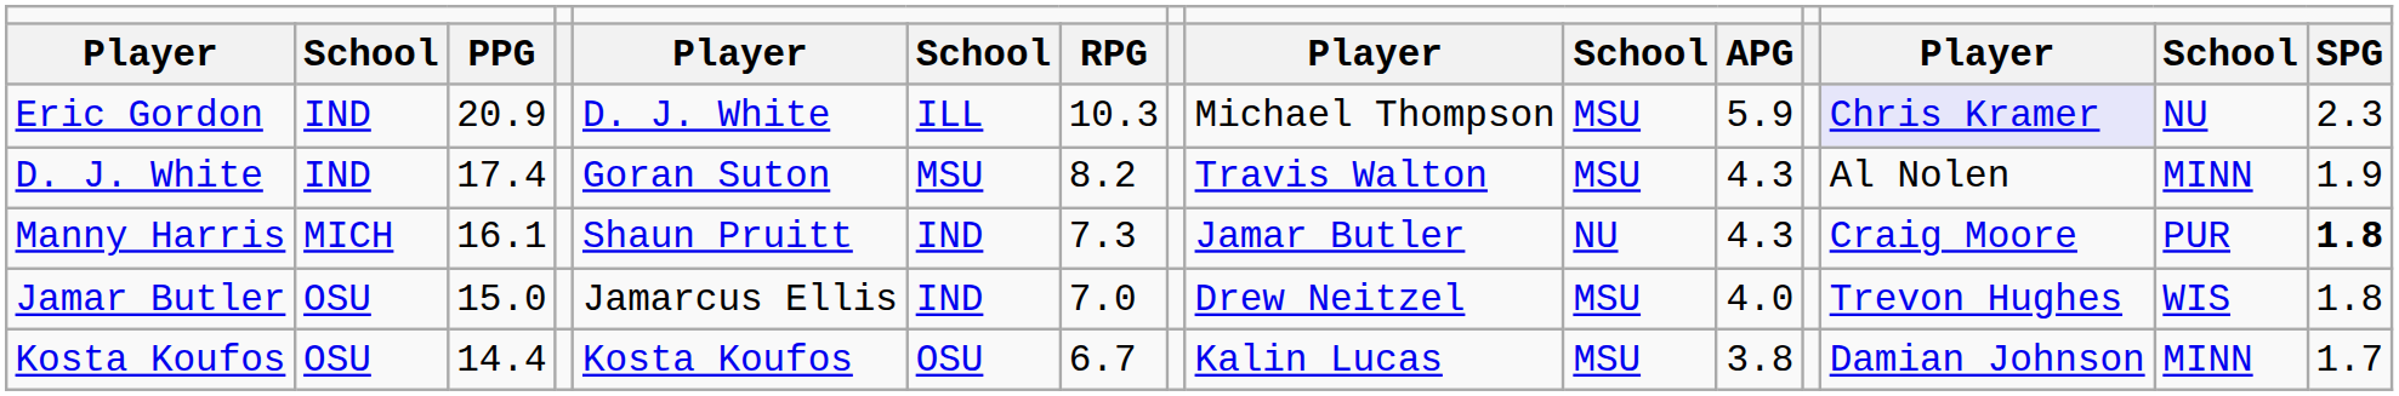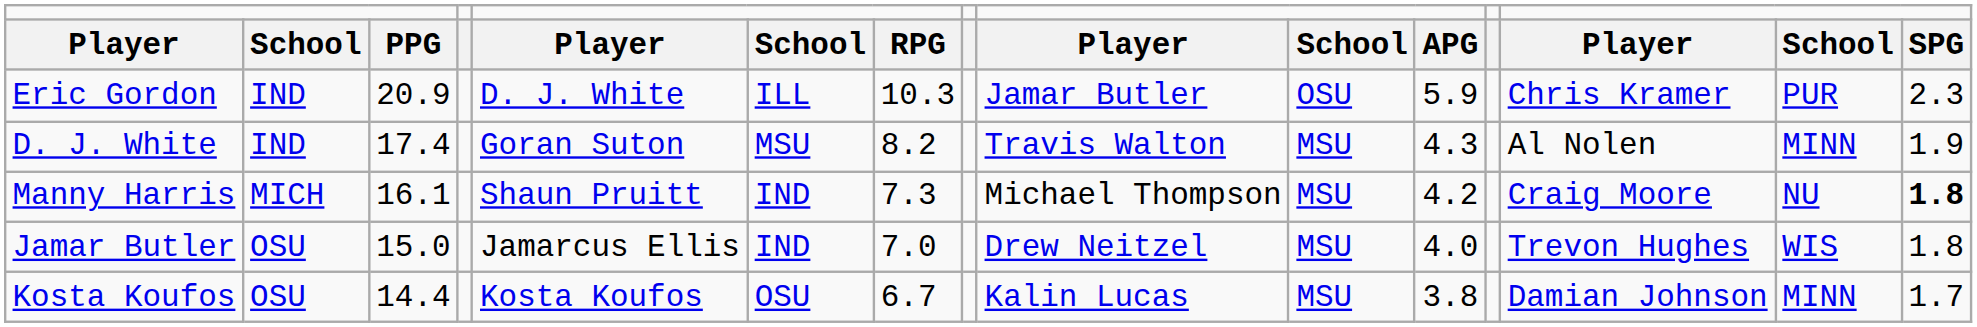 <table class="wikitable" style="text-align: left;">
 <tr>
 <td colspan=3></td>
 <td></td>
 <td colspan=3></td>
 <td></td>
 <td colspan=3></td>
 <td></td>
 <td colspan=3></td>
 </tr>
 <tr>
 <th>Player</th>
 <th>School</th>
 <th>PPG</th>
 <th></th>
 <th>Player</th>
 <th>School</th>
 <th>RPG</th>
 <th></th>
 <th>Player</th>
 <th>School</th>
 <th>APG</th>
 <th></th>
 <th>Player</th>
 <th>School</th>
 <th>SPG</th>
 </tr>
 <tr>
 <td align="left"><a href='#'>Eric Gordon</a></td>
 <td><a href='#'>IND</a></td>
 <td>20.9</td>
 <td></td>
 <td><a href='#'>D. J. White</a></td>
 <td><a href='#'>ILL</a></td>
 <td>10.3</td>
 <td></td>
-<td>Michael Thompson</td>
-<td><a href='#'>MSU</a></td>
+<td><a href='#'>Jamar Butler</a></td>
+<td><a href='#'>OSU</a></td>
 <td>5.9</td>
 <td></td>
-<td style="background: lavender;"><a href='#'>Chris Kramer</a></td>
-<td><a href='#'>NU</a></td>
+<td><a href='#'>Chris Kramer</a></td>
+<td><a href='#'>PUR</a></td>
 <td>2.3</td>
 </tr>
 <tr>
 <td align="left"><a href='#'>D. J. White</a></td>
 <td><a href='#'>IND</a></td>
 <td>17.4</td>
 <td></td>
 <td><a href='#'>Goran Suton</a></td>
 <td><a href='#'>MSU</a></td>
 <td>8.2</td>
 <td></td>
 <td><a href='#'>Travis Walton</a></td>
 <td><a href='#'>MSU</a></td>
 <td>4.3</td>
 <td></td>
 <td>Al Nolen</td>
 <td><a href='#'>MINN</a></td>
 <td>1.9</td>
 </tr>
 <tr>
 <td align="left"><a href='#'>Manny Harris</a></td>
 <td><a href='#'>MICH</a></td>
 <td>16.1</td>
 <td></td>
 <td><a href='#'>Shaun Pruitt</a></td>
 <td><a href='#'>IND</a></td>
 <td>7.3</td>
 <td></td>
-<td><a href='#'>Jamar Butler</a></td>
-<td><a href='#'>NU</a></td>
-<td>4.3</td>
+<td>Michael Thompson</td>
+<td><a href='#'>MSU</a></td>
+<td>4.2</td>
 <td></td>
 <td><a href='#'>Craig Moore</a></td>
-<td><a href='#'>PUR</a></td>
+<td><a href='#'>NU</a></td>
 <td><strong>1.8</strong></td>
 </tr>
 <tr>
 <td align="left"><a href='#'>Jamar Butler</a></td>
 <td><a href='#'>OSU</a></td>
 <td>15.0</td>
 <td></td>
 <td>Jamarcus Ellis</td>
 <td><a href='#'>IND</a></td>
 <td>7.0</td>
 <td></td>
 <td><a href='#'>Drew Neitzel</a></td>
 <td><a href='#'>MSU</a></td>
 <td>4.0</td>
 <td></td>
 <td><a href='#'>Trevon Hughes</a></td>
 <td><a href='#'>WIS</a></td>
 <td>1.8</td>
 </tr>
 <tr>
 <td align="left"><a href='#'>Kosta Koufos</a></td>
 <td><a href='#'>OSU</a></td>
 <td>14.4</td>
 <td></td>
 <td><a href='#'>Kosta Koufos</a></td>
 <td><a href='#'>OSU</a></td>
 <td>6.7</td>
 <td></td>
 <td><a href='#'>Kalin Lucas</a></td>
 <td><a href='#'>MSU</a></td>
 <td>3.8</td>
 <td></td>
 <td><a href='#'>Damian Johnson</a></td>
 <td><a href='#'>MINN</a></td>
 <td>1.7</td>
 </tr>
 </table>
